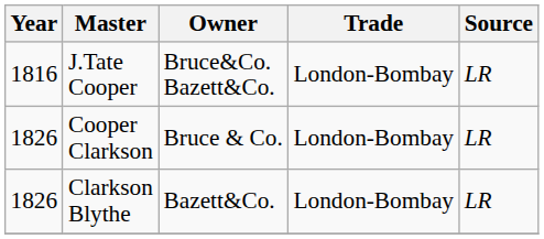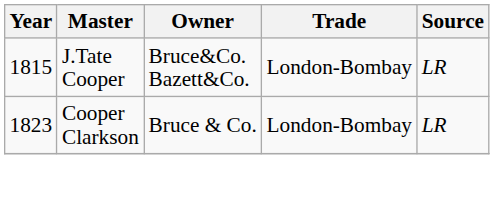 <table class=" wikitable">
 <tr>
 <th>Year</th>
 <th>Master</th>
 <th>Owner</th>
 <th>Trade</th>
 <th>Source</th>
 </tr>
 <tr>
-<td>1816</td>
+<td>1815</td>
 <td>J.Tate<br>Cooper</td>
 <td>Bruce&Co.<br>Bazett&Co.</td>
 <td>London-Bombay</td>
 <td><em>LR</em></td>
 </tr>
 <tr>
-<td>1826</td>
+<td>1823</td>
 <td>Cooper<br>Clarkson</td>
 <td>Bruce & Co.</td>
 <td>London-Bombay</td>
 <td><em>LR</em></td>
 </tr>
 <tr>
-<td>1826</td>
-<td>Clarkson<br>Blythe</td>
-<td>Bazett&Co.</td>
-<td>London-Bombay</td>
-<td><em>LR</em></td>
-</tr>
-<tr>
 </tr>
 </table>
